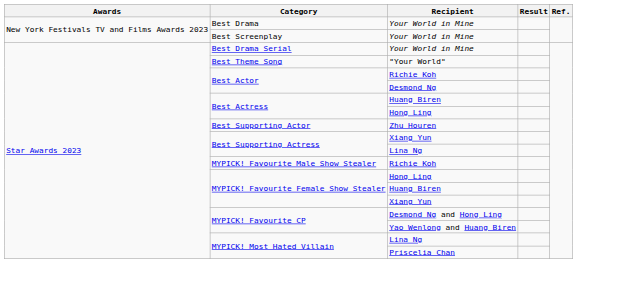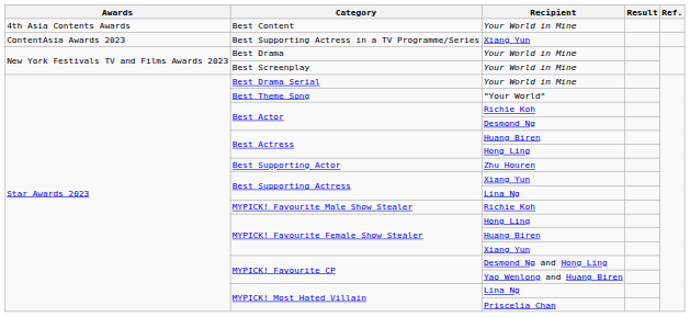 <table class="wikitable">
 <tr>
 <th>Awards</th>
 <th>Category</th>
 <th>Recipient</th>
 <th>Result</th>
 <th>Ref.</th>
+</tr>
+<tr>
+<td>4th Asia Contents Awards</td>
+<td>Best Content</td>
+<td><em>Your World in Mine</em></td>
+<td></td>
+<td></td>
+</tr>
+<tr>
+<td>ContentAsia Awards 2023</td>
+<td>Best Supporting Actress in a TV Programme/Series</td>
+<td><a href='#'>Xiang Yun</a></td>
+<td></td>
+<td></td>
 </tr>
 <tr>
 <td rowspan=2>New York Festivals TV and Films Awards 2023</td>
 <td>Best Drama</td>
 <td><em>Your World in Mine</em></td>
 <td></td>
 <td rowspan=2></td>
 </tr>
 <tr>
 <td>Best Screenplay</td>
 <td><em>Your World in Mine</em></td>
 <td></td>
 </tr>
 <tr>
 <td rowspan=17><a href='#'>Star Awards 2023</a></td>
 <td><a href='#'>Best Drama Serial</a></td>
 <td><em>Your World in Mine</em></td>
 <td></td>
 <td rowspan=17></td>
 </tr>
 <tr>
 <td><a href='#'>Best Theme Song</a></td>
 <td>"Your World"</td>
 <td></td>
 </tr>
 <tr>
 <td rowspan=2><a href='#'>Best Actor</a></td>
 <td><a href='#'>Richie Koh</a></td>
 <td></td>
 </tr>
 <tr>
 <td><a href='#'>Desmond Ng</a></td>
 <td></td>
 </tr>
 <tr>
 <td rowspan=2><a href='#'>Best Actress</a></td>
 <td><a href='#'>Huang Biren</a></td>
 <td></td>
 </tr>
 <tr>
 <td><a href='#'>Hong Ling</a></td>
 <td></td>
 </tr>
 <tr>
 <td><a href='#'>Best Supporting Actor</a></td>
 <td><a href='#'>Zhu Houren</a></td>
 <td></td>
 </tr>
 <tr>
 <td rowspan=2><a href='#'>Best Supporting Actress</a></td>
 <td><a href='#'>Xiang Yun</a></td>
 <td></td>
 </tr>
 <tr>
 <td><a href='#'>Lina Ng</a></td>
 <td></td>
 </tr>
 <tr>
 <td><a href='#'>MYPICK! Favourite Male Show Stealer</a></td>
 <td><a href='#'>Richie Koh</a></td>
 <td></td>
 </tr>
 <tr>
 <td rowspan=3><a href='#'>MYPICK! Favourite Female Show Stealer</a></td>
 <td><a href='#'>Hong Ling</a></td>
 <td></td>
 </tr>
 <tr>
 <td><a href='#'>Huang Biren</a></td>
 <td></td>
 </tr>
 <tr>
 <td><a href='#'>Xiang Yun</a></td>
 <td></td>
 </tr>
 <tr>
 <td rowspan=2><a href='#'>MYPICK! Favourite CP</a></td>
 <td><a href='#'>Desmond Ng</a> and <a href='#'>Hong Ling</a></td>
 <td></td>
 </tr>
 <tr>
 <td><a href='#'>Yao Wenlong</a> and <a href='#'>Huang Biren</a></td>
 <td></td>
 </tr>
 <tr>
 <td rowspan=2><a href='#'>MYPICK! Most Hated Villain</a></td>
 <td><a href='#'>Lina Ng</a></td>
 <td></td>
 </tr>
 <tr>
 <td><a href='#'>Priscelia Chan</a></td>
 <td></td>
 </tr>
 </table>
